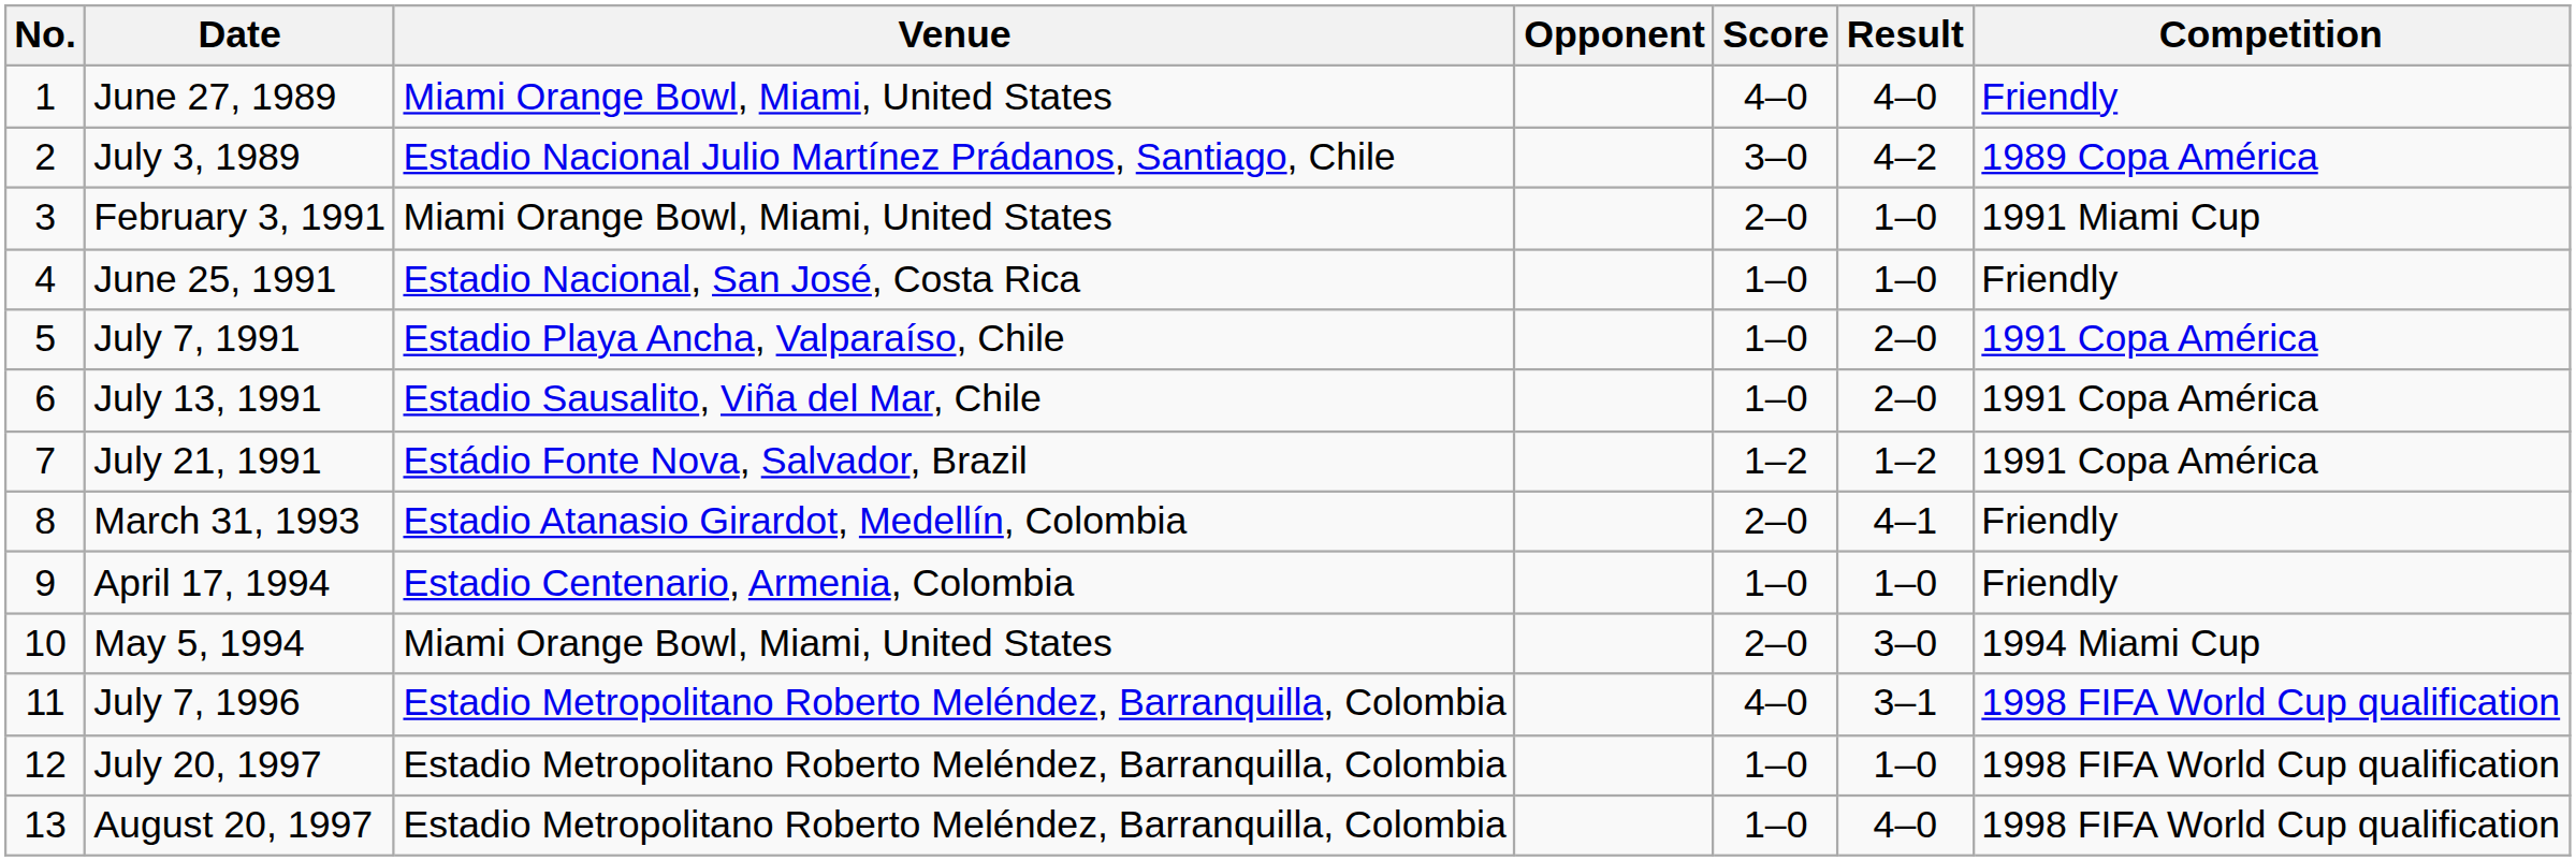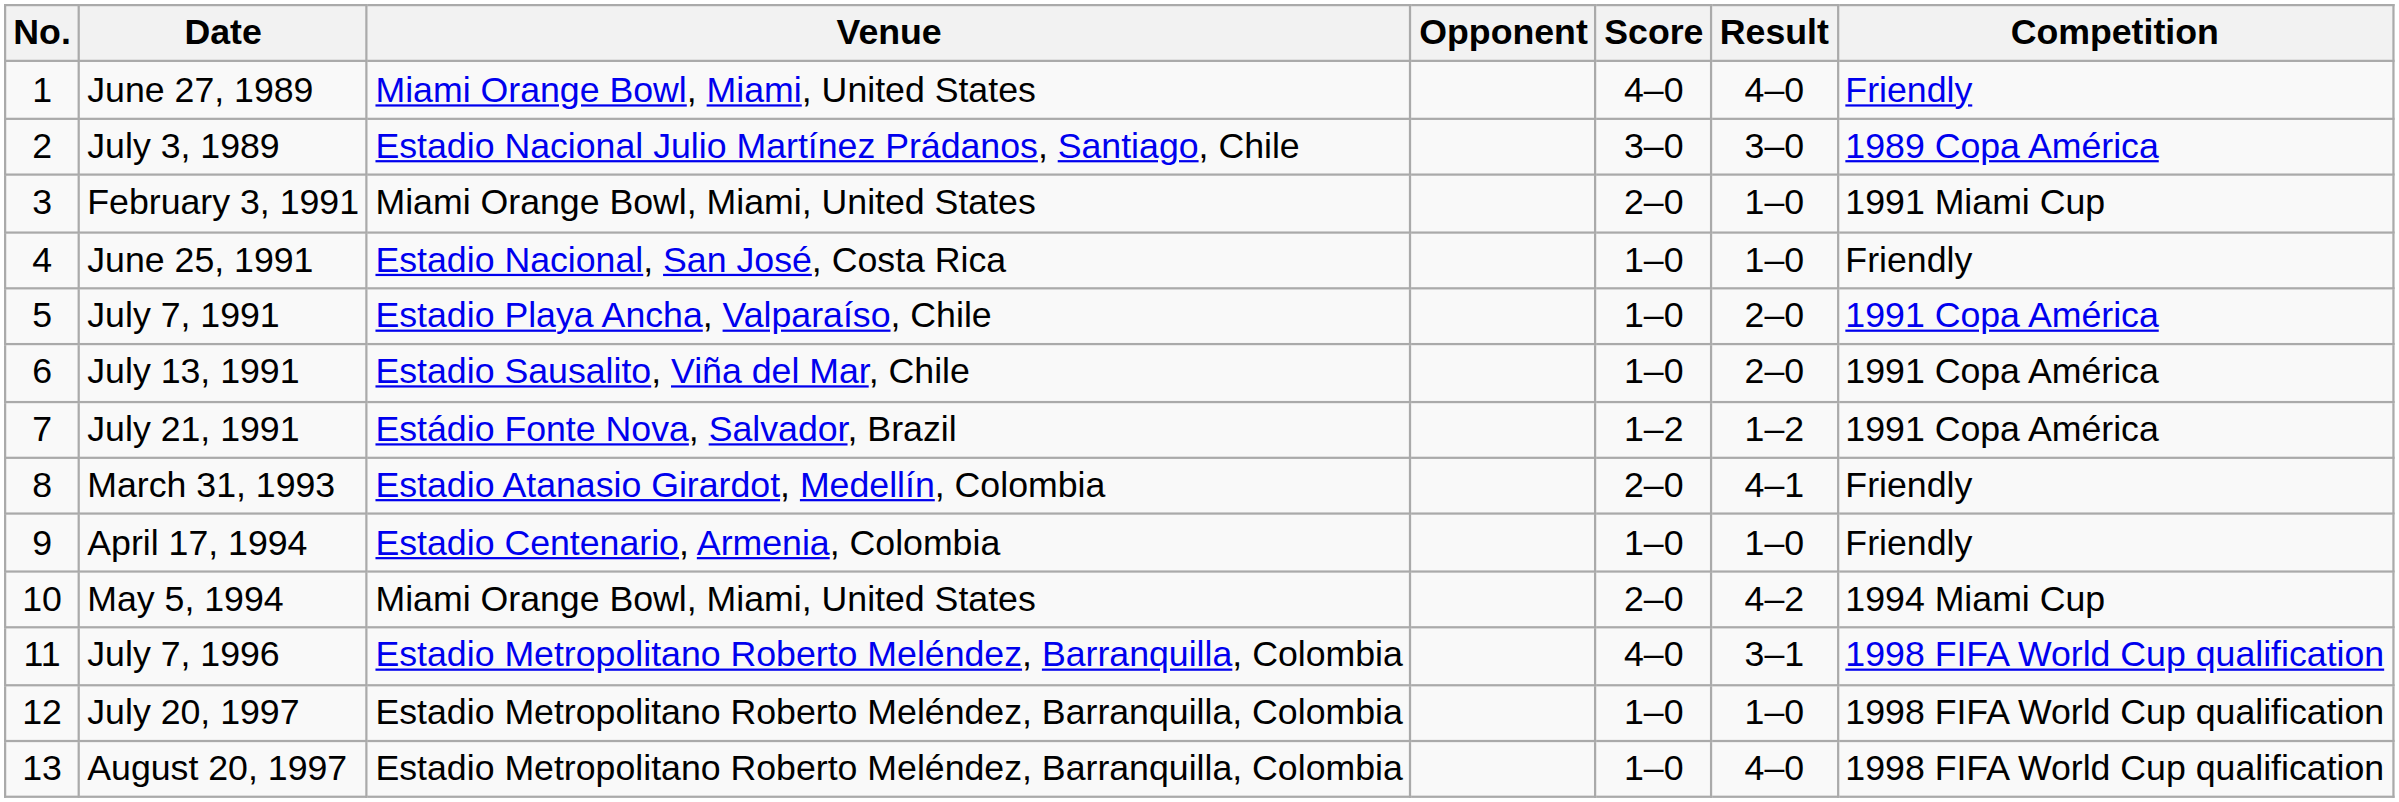 <table class="wikitable sortable">
 <tr>
 <th scope="col">No.</th>
 <th scope="col">Date</th>
 <th scope="col">Venue</th>
 <th scope="col">Opponent</th>
 <th scope="col">Score</th>
 <th scope="col">Result</th>
 <th scope="col">Competition</th>
 </tr>
 <tr>
 <td align="center">1</td>
 <td>June 27, 1989</td>
 <td><a href='#'>Miami Orange Bowl</a>, <a href='#'>Miami</a>, United States</td>
 <td></td>
 <td align="center">4–0</td>
 <td align="center">4–0</td>
 <td><a href='#'>Friendly</a></td>
 </tr>
 <tr>
 <td align="center">2</td>
 <td>July 3, 1989</td>
 <td><a href='#'>Estadio Nacional Julio Martínez Prádanos</a>, <a href='#'>Santiago</a>, Chile</td>
 <td></td>
 <td align="center">3–0</td>
-<td align="center">4–2</td>
+<td align="center">3–0</td>
 <td><a href='#'>1989 Copa América</a></td>
 </tr>
 <tr>
 <td align="center">3</td>
 <td>February 3, 1991</td>
 <td>Miami Orange Bowl, Miami, United States</td>
 <td></td>
 <td align="center">2–0</td>
 <td align="center">1–0</td>
 <td>1991 Miami Cup</td>
 </tr>
 <tr>
 <td align="center">4</td>
 <td>June 25, 1991</td>
 <td><a href='#'>Estadio Nacional</a>, <a href='#'>San José</a>, Costa Rica</td>
 <td></td>
 <td align="center">1–0</td>
 <td align="center">1–0</td>
 <td>Friendly</td>
 </tr>
 <tr>
 <td align="center">5</td>
 <td>July 7, 1991</td>
 <td><a href='#'>Estadio Playa Ancha</a>, <a href='#'>Valparaíso</a>, Chile</td>
 <td></td>
 <td align="center">1–0</td>
 <td align="center">2–0</td>
 <td><a href='#'>1991 Copa América</a></td>
 </tr>
 <tr>
 <td align="center">6</td>
 <td>July 13, 1991</td>
 <td><a href='#'>Estadio Sausalito</a>, <a href='#'>Viña del Mar</a>, Chile</td>
 <td></td>
 <td align="center">1–0</td>
 <td align="center">2–0</td>
 <td>1991 Copa América</td>
 </tr>
 <tr>
 <td align="center">7</td>
 <td>July 21, 1991</td>
 <td><a href='#'>Estádio Fonte Nova</a>, <a href='#'>Salvador</a>, Brazil</td>
 <td></td>
 <td align="center">1–2</td>
 <td align="center">1–2</td>
 <td>1991 Copa América</td>
 </tr>
 <tr>
 <td align="center">8</td>
 <td>March 31, 1993</td>
 <td><a href='#'>Estadio Atanasio Girardot</a>, <a href='#'>Medellín</a>, Colombia</td>
 <td></td>
 <td align="center">2–0</td>
 <td align="center">4–1</td>
 <td>Friendly</td>
 </tr>
 <tr>
 <td align="center">9</td>
 <td>April 17, 1994</td>
 <td><a href='#'>Estadio Centenario</a>, <a href='#'>Armenia</a>, Colombia</td>
 <td></td>
 <td align="center">1–0</td>
 <td align="center">1–0</td>
 <td>Friendly</td>
 </tr>
 <tr>
 <td align="center">10</td>
 <td>May 5, 1994</td>
 <td>Miami Orange Bowl, Miami, United States</td>
 <td></td>
 <td align="center">2–0</td>
-<td align="center">3–0</td>
+<td align="center">4–2</td>
 <td>1994 Miami Cup</td>
 </tr>
 <tr>
 <td align="center">11</td>
 <td>July 7, 1996</td>
 <td><a href='#'>Estadio Metropolitano Roberto Meléndez</a>, <a href='#'>Barranquilla</a>, Colombia</td>
 <td></td>
 <td align="center">4–0</td>
 <td align="center">3–1</td>
 <td><a href='#'>1998 FIFA World Cup qualification</a></td>
 </tr>
 <tr>
 <td align="center">12</td>
 <td>July 20, 1997</td>
 <td>Estadio Metropolitano Roberto Meléndez, Barranquilla, Colombia</td>
 <td></td>
 <td align="center">1–0</td>
 <td align="center">1–0</td>
 <td>1998 FIFA World Cup qualification</td>
 </tr>
 <tr>
 <td align="center">13</td>
 <td>August 20, 1997</td>
 <td>Estadio Metropolitano Roberto Meléndez, Barranquilla, Colombia</td>
 <td></td>
 <td align="center">1–0</td>
 <td align="center">4–0</td>
 <td>1998 FIFA World Cup qualification</td>
 </tr>
 </table>
